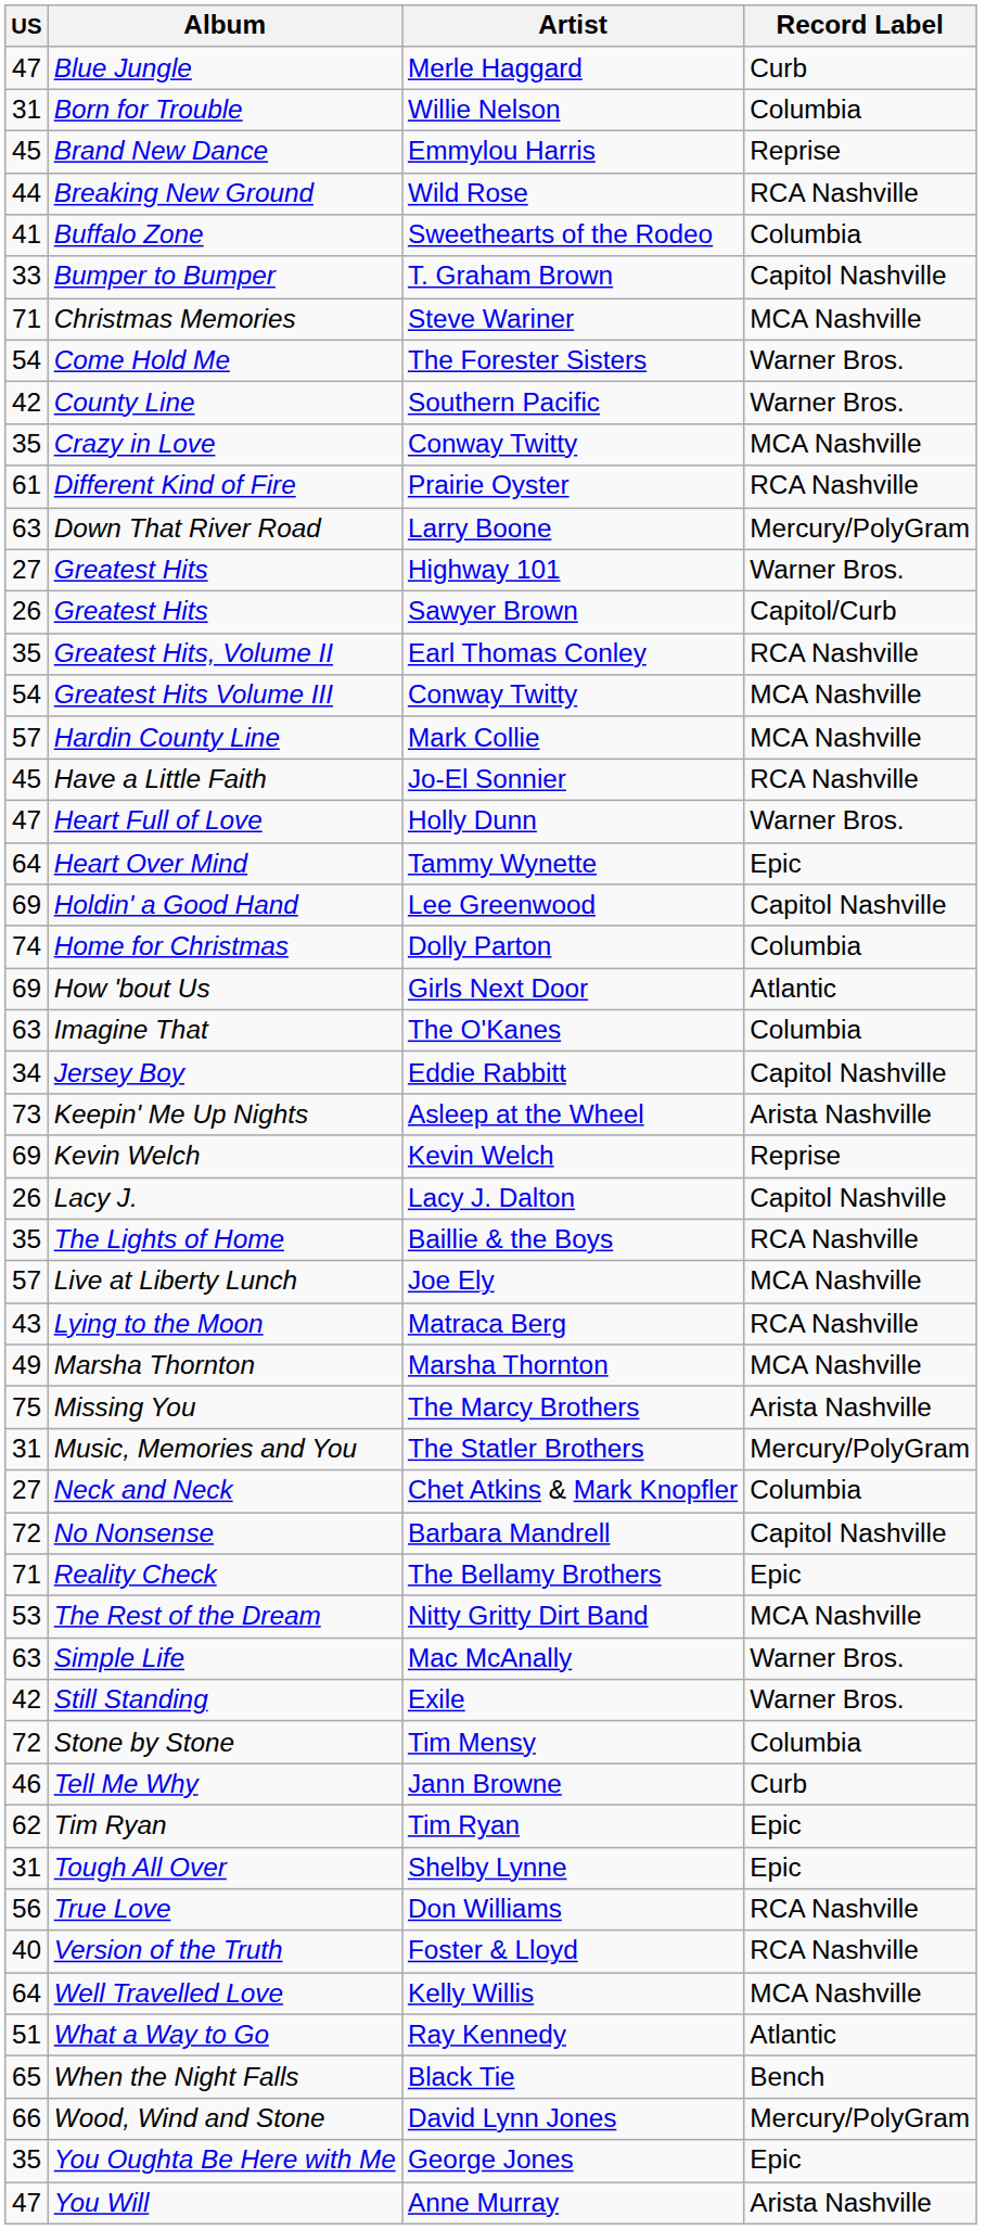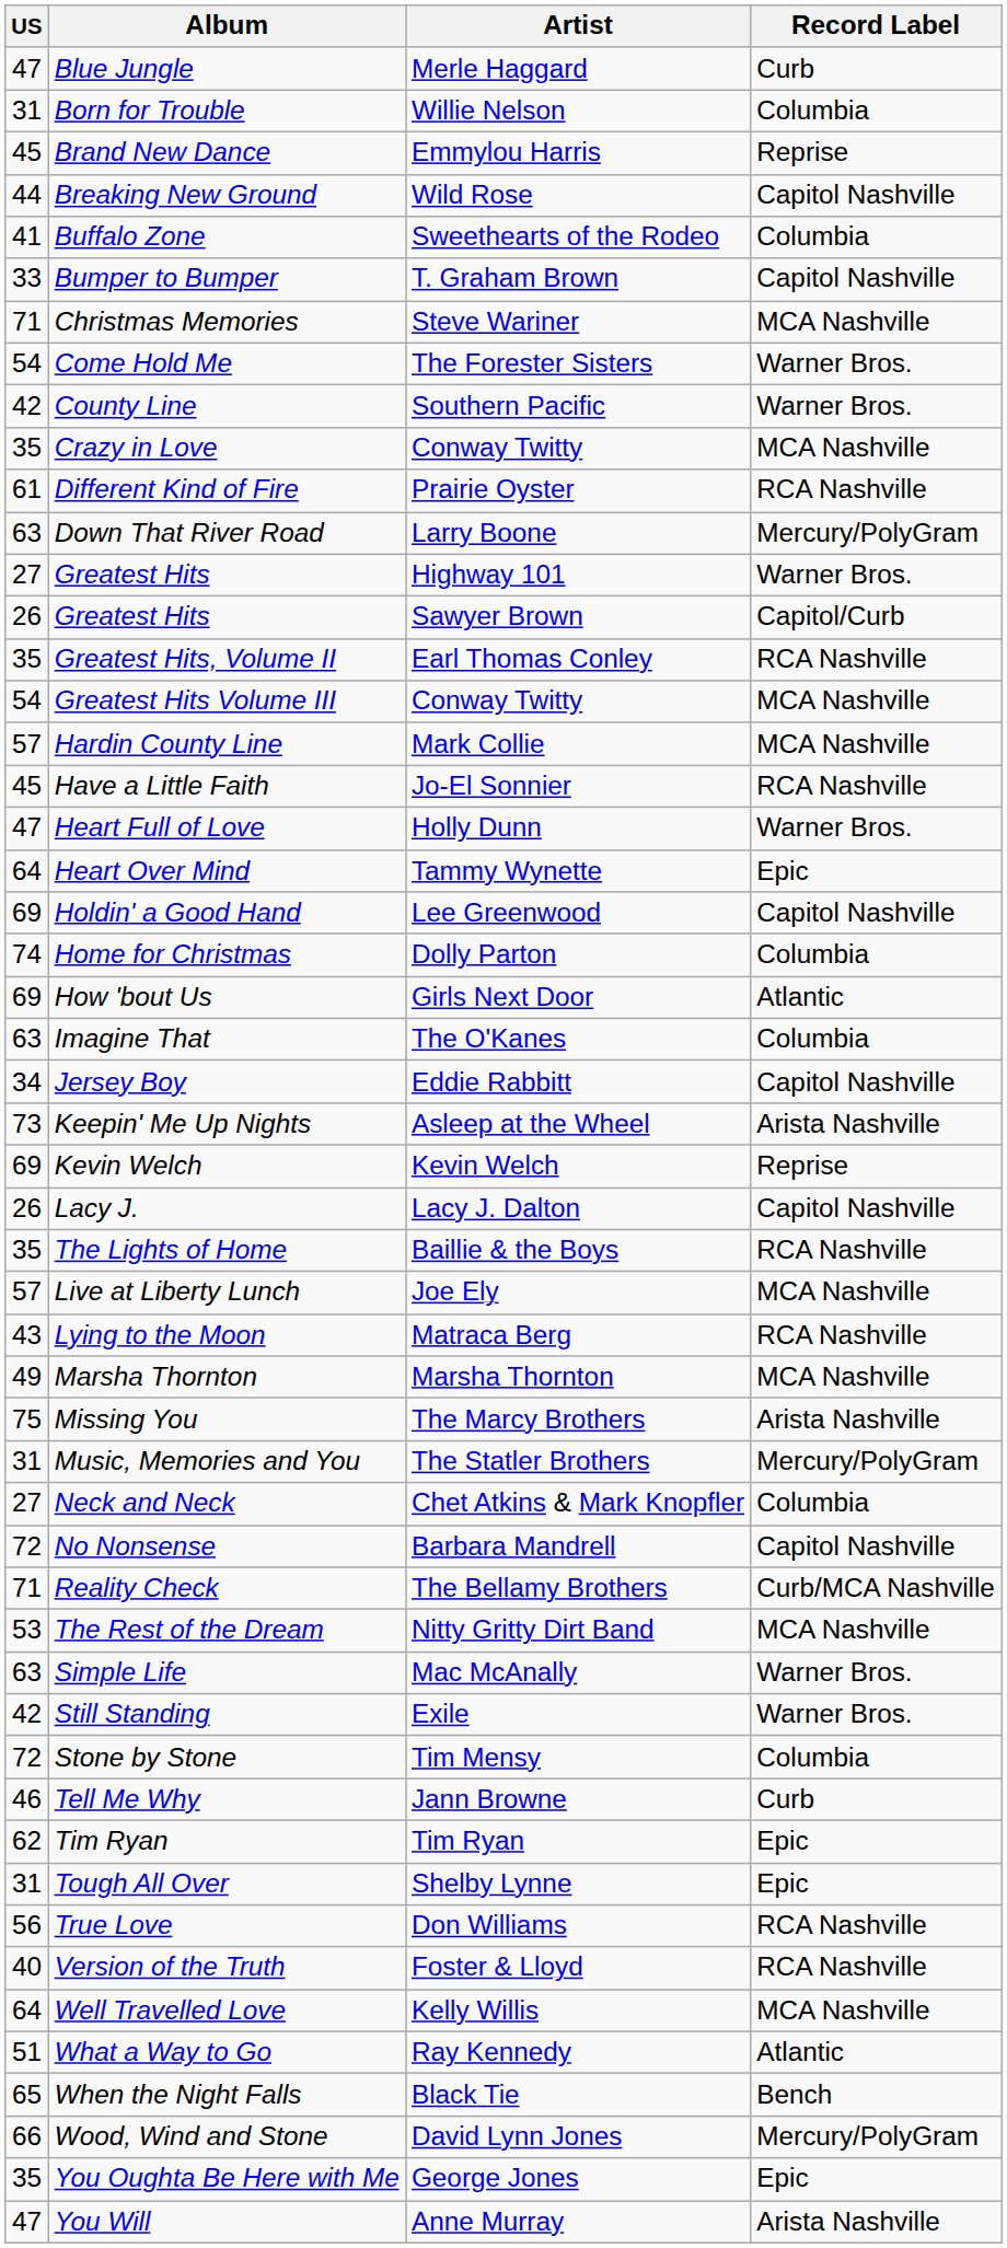 <table class="wikitable sortable">
 <tr>
 <th><small>US</small></th>
 <th>Album</th>
 <th>Artist</th>
 <th>Record Label</th>
 </tr>
 <tr>
 <td align="center">47</td>
 <td><em><a href='#'>Blue Jungle</a></em></td>
 <td><a href='#'>Merle Haggard</a></td>
 <td>Curb</td>
 </tr>
 <tr>
 <td align="center">31</td>
 <td><em><a href='#'>Born for Trouble</a></em></td>
 <td><a href='#'>Willie Nelson</a></td>
 <td>Columbia</td>
 </tr>
 <tr>
 <td align="center">45</td>
 <td><em><a href='#'>Brand New Dance</a></em></td>
 <td><a href='#'>Emmylou Harris</a></td>
 <td>Reprise</td>
 </tr>
 <tr>
 <td align="center">44</td>
 <td><em><a href='#'>Breaking New Ground</a></em></td>
 <td><a href='#'>Wild Rose</a></td>
-<td>RCA Nashville</td>
+<td>Capitol Nashville</td>
 </tr>
 <tr>
 <td align="center">41</td>
 <td><em><a href='#'>Buffalo Zone</a></em></td>
 <td><a href='#'>Sweethearts of the Rodeo</a></td>
 <td>Columbia</td>
 </tr>
 <tr>
 <td align="center">33</td>
 <td><em><a href='#'>Bumper to Bumper</a></em></td>
 <td><a href='#'>T. Graham Brown</a></td>
 <td>Capitol Nashville</td>
 </tr>
 <tr>
 <td align="center">71</td>
 <td><em>Christmas Memories</em></td>
 <td><a href='#'>Steve Wariner</a></td>
 <td>MCA Nashville</td>
 </tr>
 <tr>
 <td align="center">54</td>
 <td><em><a href='#'>Come Hold Me</a></em></td>
 <td><a href='#'>The Forester Sisters</a></td>
 <td>Warner Bros.</td>
 </tr>
 <tr>
 <td align="center">42</td>
 <td><em><a href='#'>County Line</a></em></td>
 <td><a href='#'>Southern Pacific</a></td>
 <td>Warner Bros.</td>
 </tr>
 <tr>
 <td align="center">35</td>
 <td><em><a href='#'>Crazy in Love</a></em></td>
 <td><a href='#'>Conway Twitty</a></td>
 <td>MCA Nashville</td>
 </tr>
 <tr>
 <td align="center">61</td>
 <td><em><a href='#'>Different Kind of Fire</a></em></td>
 <td><a href='#'>Prairie Oyster</a></td>
 <td>RCA Nashville</td>
 </tr>
 <tr>
 <td align="center">63</td>
 <td><em>Down That River Road</em></td>
 <td><a href='#'>Larry Boone</a></td>
 <td>Mercury/PolyGram</td>
 </tr>
 <tr>
 <td align="center">27</td>
 <td><em><a href='#'>Greatest Hits</a></em></td>
 <td><a href='#'>Highway 101</a></td>
 <td>Warner Bros.</td>
 </tr>
 <tr>
 <td align="center">26</td>
 <td><em><a href='#'>Greatest Hits</a></em></td>
 <td><a href='#'>Sawyer Brown</a></td>
 <td>Capitol/Curb</td>
 </tr>
 <tr>
 <td align="center">35</td>
 <td><em><a href='#'>Greatest Hits, Volume II</a></em></td>
 <td><a href='#'>Earl Thomas Conley</a></td>
 <td>RCA Nashville</td>
 </tr>
 <tr>
 <td align="center">54</td>
 <td><em><a href='#'>Greatest Hits Volume III</a></em></td>
 <td><a href='#'>Conway Twitty</a></td>
 <td>MCA Nashville</td>
 </tr>
 <tr>
 <td align="center">57</td>
 <td><em><a href='#'>Hardin County Line</a></em></td>
 <td><a href='#'>Mark Collie</a></td>
 <td>MCA Nashville</td>
 </tr>
 <tr>
 <td align="center">45</td>
 <td><em>Have a Little Faith</em></td>
 <td><a href='#'>Jo-El Sonnier</a></td>
 <td>RCA Nashville</td>
 </tr>
 <tr>
 <td align="center">47</td>
 <td><em><a href='#'>Heart Full of Love</a></em></td>
 <td><a href='#'>Holly Dunn</a></td>
 <td>Warner Bros.</td>
 </tr>
 <tr>
 <td align="center">64</td>
 <td><em><a href='#'>Heart Over Mind</a></em></td>
 <td><a href='#'>Tammy Wynette</a></td>
 <td>Epic</td>
 </tr>
 <tr>
 <td align="center">69</td>
 <td><em><a href='#'>Holdin' a Good Hand</a></em></td>
 <td><a href='#'>Lee Greenwood</a></td>
 <td>Capitol Nashville</td>
 </tr>
 <tr>
 <td align="center">74</td>
 <td><em><a href='#'>Home for Christmas</a></em></td>
 <td><a href='#'>Dolly Parton</a></td>
 <td>Columbia</td>
 </tr>
 <tr>
 <td align="center">69</td>
 <td><em>How 'bout Us</em></td>
 <td><a href='#'>Girls Next Door</a></td>
 <td>Atlantic</td>
 </tr>
 <tr>
 <td align="center">63</td>
 <td><em>Imagine That</em></td>
 <td><a href='#'>The O'Kanes</a></td>
 <td>Columbia</td>
 </tr>
 <tr>
 <td align="center">34</td>
 <td><em><a href='#'>Jersey Boy</a></em></td>
 <td><a href='#'>Eddie Rabbitt</a></td>
 <td>Capitol Nashville</td>
 </tr>
 <tr>
 <td align="center">73</td>
 <td><em>Keepin' Me Up Nights</em></td>
 <td><a href='#'>Asleep at the Wheel</a></td>
 <td>Arista Nashville</td>
 </tr>
 <tr>
 <td align="center">69</td>
 <td><em>Kevin Welch</em></td>
 <td><a href='#'>Kevin Welch</a></td>
 <td>Reprise</td>
 </tr>
 <tr>
 <td align="center">26</td>
 <td><em>Lacy J.</em></td>
 <td><a href='#'>Lacy J. Dalton</a></td>
 <td>Capitol Nashville</td>
 </tr>
 <tr>
 <td align="center">35</td>
 <td><em><a href='#'>The Lights of Home</a></em></td>
 <td><a href='#'>Baillie & the Boys</a></td>
 <td>RCA Nashville</td>
 </tr>
 <tr>
 <td align="center">57</td>
 <td><em>Live at Liberty Lunch</em></td>
 <td><a href='#'>Joe Ely</a></td>
 <td>MCA Nashville</td>
 </tr>
 <tr>
 <td align="center">43</td>
 <td><em><a href='#'>Lying to the Moon</a></em></td>
 <td><a href='#'>Matraca Berg</a></td>
 <td>RCA Nashville</td>
 </tr>
 <tr>
 <td align="center">49</td>
 <td><em>Marsha Thornton</em></td>
 <td><a href='#'>Marsha Thornton</a></td>
 <td>MCA Nashville</td>
 </tr>
 <tr>
 <td align="center">75</td>
 <td><em>Missing You</em></td>
 <td><a href='#'>The Marcy Brothers</a></td>
 <td>Arista Nashville</td>
 </tr>
 <tr>
 <td align="center">31</td>
 <td><em>Music, Memories and You</em></td>
 <td><a href='#'>The Statler Brothers</a></td>
 <td>Mercury/PolyGram</td>
 </tr>
 <tr>
 <td align="center">27</td>
 <td><em><a href='#'>Neck and Neck</a></em></td>
 <td><a href='#'>Chet Atkins</a> & <a href='#'>Mark Knopfler</a></td>
 <td>Columbia</td>
 </tr>
 <tr>
 <td align="center">72</td>
 <td><em><a href='#'>No Nonsense</a></em></td>
 <td><a href='#'>Barbara Mandrell</a></td>
 <td>Capitol Nashville</td>
 </tr>
 <tr>
 <td align="center">71</td>
 <td><em><a href='#'>Reality Check</a></em></td>
 <td><a href='#'>The Bellamy Brothers</a></td>
-<td>Epic</td>
+<td>Curb/MCA Nashville</td>
 </tr>
 <tr>
 <td align="center">53</td>
 <td><em><a href='#'>The Rest of the Dream</a></em></td>
 <td><a href='#'>Nitty Gritty Dirt Band</a></td>
 <td>MCA Nashville</td>
 </tr>
 <tr>
 <td align="center">63</td>
 <td><em><a href='#'>Simple Life</a></em></td>
 <td><a href='#'>Mac McAnally</a></td>
 <td>Warner Bros.</td>
 </tr>
 <tr>
 <td align="center">42</td>
 <td><em><a href='#'>Still Standing</a></em></td>
 <td><a href='#'>Exile</a></td>
 <td>Warner Bros.</td>
 </tr>
 <tr>
 <td align="center">72</td>
 <td><em>Stone by Stone</em></td>
 <td><a href='#'>Tim Mensy</a></td>
 <td>Columbia</td>
 </tr>
 <tr>
 <td align="center">46</td>
 <td><em><a href='#'>Tell Me Why</a></em></td>
 <td><a href='#'>Jann Browne</a></td>
 <td>Curb</td>
 </tr>
 <tr>
 <td align="center">62</td>
 <td><em>Tim Ryan</em></td>
 <td><a href='#'>Tim Ryan</a></td>
 <td>Epic</td>
 </tr>
 <tr>
 <td align="center">31</td>
 <td><em><a href='#'>Tough All Over</a></em></td>
 <td><a href='#'>Shelby Lynne</a></td>
 <td>Epic</td>
 </tr>
 <tr>
 <td align="center">56</td>
 <td><em><a href='#'>True Love</a></em></td>
 <td><a href='#'>Don Williams</a></td>
 <td>RCA Nashville</td>
 </tr>
 <tr>
 <td align="center">40</td>
 <td><em><a href='#'>Version of the Truth</a></em></td>
 <td><a href='#'>Foster & Lloyd</a></td>
 <td>RCA Nashville</td>
 </tr>
 <tr>
 <td align="center">64</td>
 <td><em><a href='#'>Well Travelled Love</a></em></td>
 <td><a href='#'>Kelly Willis</a></td>
 <td>MCA Nashville</td>
 </tr>
 <tr>
 <td align="center">51</td>
 <td><em><a href='#'>What a Way to Go</a></em></td>
 <td><a href='#'>Ray Kennedy</a></td>
 <td>Atlantic</td>
 </tr>
 <tr>
 <td align="center">65</td>
 <td><em>When the Night Falls</em></td>
 <td><a href='#'>Black Tie</a></td>
 <td>Bench</td>
 </tr>
 <tr>
 <td align="center">66</td>
 <td><em>Wood, Wind and Stone</em></td>
 <td><a href='#'>David Lynn Jones</a></td>
 <td>Mercury/PolyGram</td>
 </tr>
 <tr>
 <td align="center">35</td>
 <td><em><a href='#'>You Oughta Be Here with Me</a></em></td>
 <td><a href='#'>George Jones</a></td>
 <td>Epic</td>
 </tr>
 <tr>
 <td align="center">47</td>
 <td><em><a href='#'>You Will</a></em></td>
 <td><a href='#'>Anne Murray</a></td>
 <td>Arista Nashville</td>
 </tr>
 </table>
